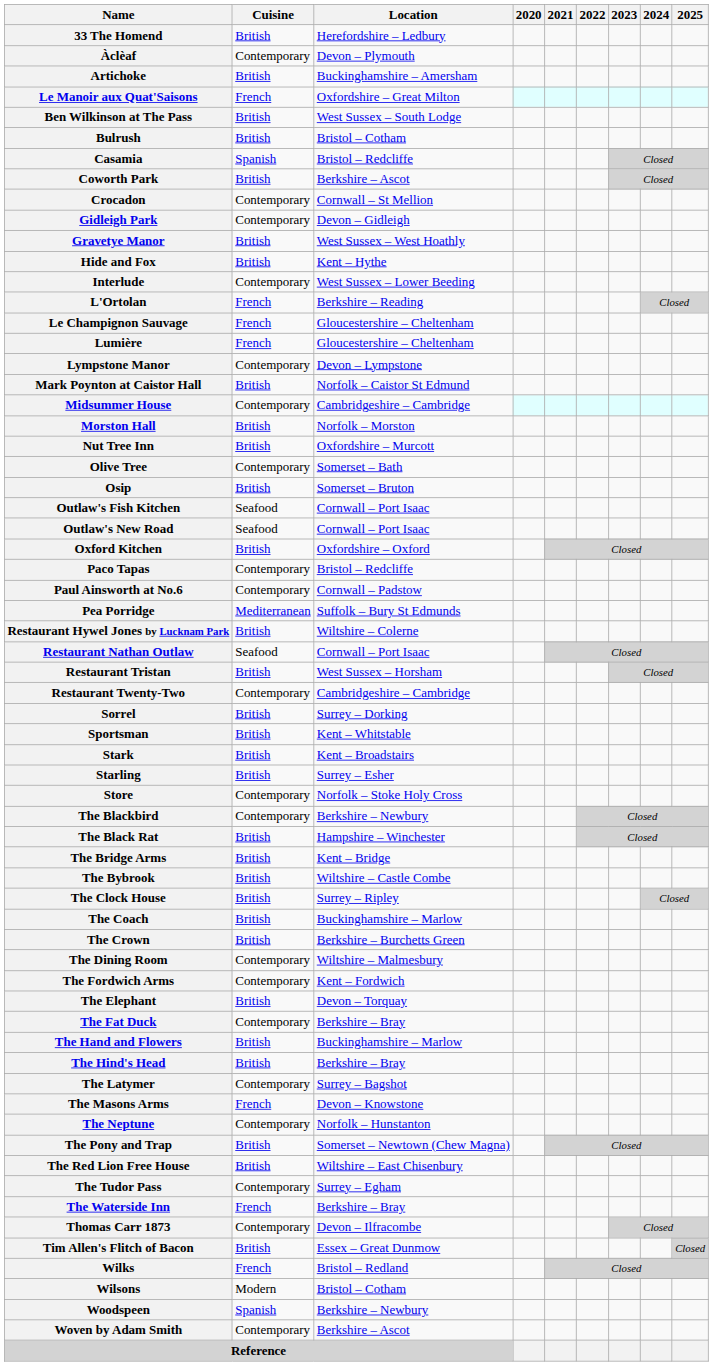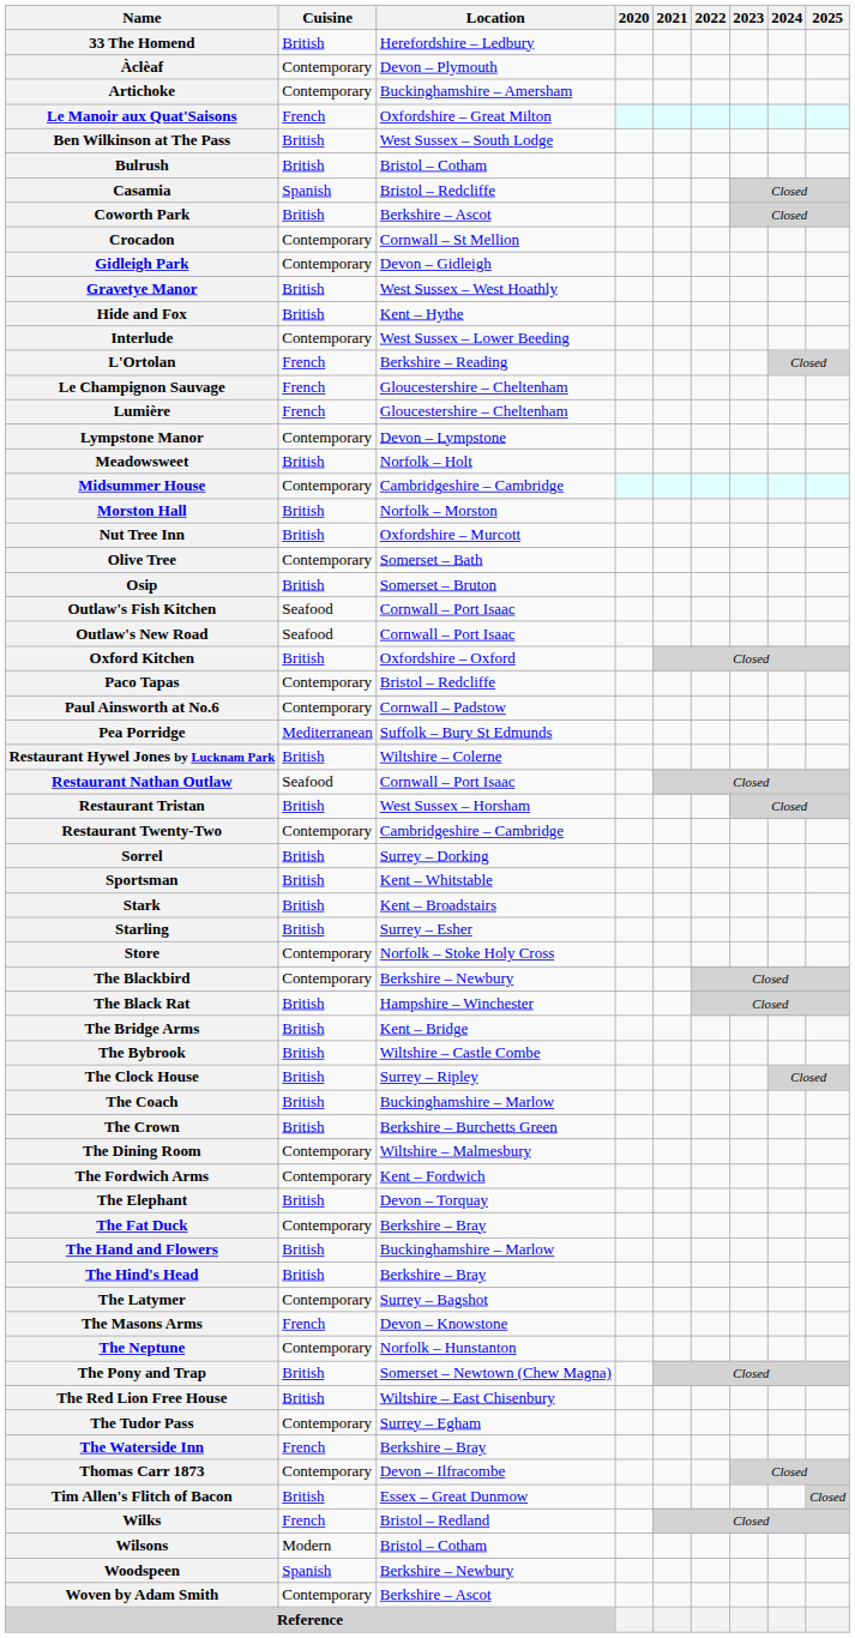 <table class="wikitable sortable plainrowheaders">
 <tr>
 <th scope="col">Name</th>
 <th scope="col">Cuisine</th>
 <th scope="col">Location</th>
 <th scope="col">2020</th>
 <th scope="col">2021</th>
 <th scope="col">2022</th>
 <th scope="col">2023</th>
 <th scope="col">2024</th>
 <th scope="col">2025</th>
 </tr>
 <tr>
 <th scope="row">33 The Homend</th>
 <td><a href='#'>British</a></td>
 <td><a href='#'>Herefordshire – Ledbury</a></td>
 <td></td>
 <td></td>
 <td></td>
 <td></td>
 <td></td>
 <td></td>
 </tr>
 <tr>
 <th scope="row">Àclèaf</th>
 <td>Contemporary</td>
 <td><a href='#'>Devon – Plymouth</a></td>
 <td></td>
 <td></td>
 <td></td>
 <td></td>
 <td></td>
 <td></td>
 </tr>
 <tr>
 <th scope="row">Artichoke</th>
-<td><a href='#'>British</a></td>
+<td>Contemporary</td>
 <td><a href='#'>Buckinghamshire – Amersham</a></td>
 <td></td>
 <td></td>
 <td></td>
 <td></td>
 <td></td>
 <td></td>
 </tr>
 <tr>
 <th scope="row"><a href='#'>Le Manoir aux Quat'Saisons</a></th>
 <td><a href='#'>French</a></td>
 <td><a href='#'>Oxfordshire – Great Milton</a></td>
 <td ! scope="row" style="background-color:#E0FFFF"></td>
 <td ! scope="row" style="background-color:#E0FFFF"></td>
 <td ! scope="row" style="background-color:#E0FFFF"></td>
 <td ! scope="row" style="background-color:#E0FFFF"></td>
 <td ! scope="row" style="background-color:#E0FFFF"></td>
 <td ! scope="row" style="background-color:#E0FFFF"></td>
 </tr>
 <tr>
 <th scope="row">Ben Wilkinson at The Pass</th>
 <td><a href='#'>British</a></td>
 <td><a href='#'>West Sussex – South Lodge</a></td>
 <td></td>
 <td></td>
 <td></td>
 <td></td>
 <td></td>
 <td></td>
 </tr>
 <tr>
 <th scope="row">Bulrush</th>
 <td><a href='#'>British</a></td>
 <td><a href='#'>Bristol – Cotham</a></td>
 <td></td>
 <td></td>
 <td></td>
 <td></td>
 <td></td>
 <td></td>
 </tr>
 <tr>
 <th scope="row">Casamia</th>
 <td><a href='#'>Spanish</a></td>
 <td><a href='#'>Bristol – Redcliffe</a></td>
 <td></td>
 <td></td>
 <td></td>
 <td colspan="3" style="text-align: center;background: lightgray;"><small><em>Closed</em></small></td>
 </tr>
 <tr>
 <th scope="row">Coworth Park</th>
 <td><a href='#'>British</a></td>
 <td><a href='#'>Berkshire – Ascot</a></td>
 <td></td>
 <td></td>
 <td></td>
 <td colspan="3" style="text-align: center;background: lightgray;"><small><em>Closed</em></small></td>
 </tr>
 <tr>
 <th scope="row">Crocadon</th>
 <td>Contemporary</td>
 <td><a href='#'>Cornwall – St Mellion</a></td>
 <td></td>
 <td></td>
 <td></td>
 <td></td>
 <td></td>
 <td></td>
 </tr>
 <tr>
 <th scope="row"><a href='#'>Gidleigh Park</a></th>
 <td>Contemporary</td>
 <td><a href='#'>Devon – Gidleigh</a></td>
 <td></td>
 <td></td>
 <td></td>
 <td></td>
 <td></td>
 <td></td>
 </tr>
 <tr>
 <th scope="row"><a href='#'>Gravetye Manor</a></th>
 <td><a href='#'>British</a></td>
 <td><a href='#'>West Sussex – West Hoathly</a></td>
 <td></td>
 <td></td>
 <td></td>
 <td></td>
 <td></td>
 <td></td>
 </tr>
 <tr>
 <th scope="row">Hide and Fox</th>
 <td><a href='#'>British</a></td>
 <td><a href='#'>Kent – Hythe</a></td>
 <td></td>
 <td></td>
 <td></td>
 <td></td>
 <td></td>
 <td></td>
 </tr>
 <tr>
 <th scope="row">Interlude</th>
 <td>Contemporary</td>
 <td><a href='#'>West Sussex – Lower Beeding</a></td>
 <td></td>
 <td></td>
 <td></td>
 <td></td>
 <td></td>
 <td></td>
 </tr>
 <tr>
 <th scope="row">L'Ortolan</th>
 <td><a href='#'>French</a></td>
 <td><a href='#'>Berkshire – Reading</a></td>
 <td></td>
 <td></td>
 <td></td>
 <td></td>
 <td colspan="2" style="text-align: center;background: lightgray;"><small><em>Closed</em></small></td>
 </tr>
 <tr>
 <th scope="row">Le Champignon Sauvage</th>
 <td><a href='#'>French</a></td>
 <td><a href='#'>Gloucestershire – Cheltenham</a></td>
 <td></td>
 <td></td>
 <td></td>
 <td></td>
 <td></td>
 <td></td>
 </tr>
 <tr>
 <th scope="row">Lumière</th>
 <td><a href='#'>French</a></td>
 <td><a href='#'>Gloucestershire – Cheltenham</a></td>
 <td></td>
 <td></td>
 <td></td>
 <td></td>
 <td></td>
 <td></td>
 </tr>
 <tr>
 <th scope="row">Lympstone Manor</th>
 <td>Contemporary</td>
 <td><a href='#'>Devon – Lympstone</a></td>
 <td></td>
 <td></td>
 <td></td>
 <td></td>
 <td></td>
 <td></td>
 </tr>
 <tr>
-<th scope="row">Mark Poynton at Caistor Hall</th>
+<th scope="row">Meadowsweet</th>
 <td><a href='#'>British</a></td>
-<td><a href='#'>Norfolk – Caistor St Edmund</a></td>
+<td><a href='#'>Norfolk – Holt</a></td>
 <td></td>
 <td></td>
 <td></td>
 <td></td>
 <td></td>
 <td></td>
 </tr>
 <tr>
 <th scope="row"><a href='#'>Midsummer House</a></th>
 <td>Contemporary</td>
 <td><a href='#'>Cambridgeshire – Cambridge</a></td>
 <td ! scope="row" style="background-color:#E0FFFF"></td>
 <td ! scope="row" style="background-color:#E0FFFF"></td>
 <td ! scope="row" style="background-color:#E0FFFF"></td>
 <td ! scope="row" style="background-color:#E0FFFF"></td>
 <td ! scope="row" style="background-color:#E0FFFF"></td>
 <td ! scope="row" style="background-color:#E0FFFF"></td>
 </tr>
 <tr>
 <th scope="row"><a href='#'>Morston Hall</a></th>
 <td><a href='#'>British</a></td>
 <td><a href='#'>Norfolk – Morston</a></td>
 <td></td>
 <td></td>
 <td></td>
 <td></td>
 <td></td>
 <td></td>
 </tr>
 <tr>
 <th scope="row">Nut Tree Inn</th>
 <td><a href='#'>British</a></td>
 <td><a href='#'>Oxfordshire – Murcott</a></td>
 <td></td>
 <td></td>
 <td></td>
 <td></td>
 <td></td>
 <td></td>
 </tr>
 <tr>
 <th scope="row">Olive Tree</th>
 <td>Contemporary</td>
 <td><a href='#'>Somerset – Bath</a></td>
 <td></td>
 <td></td>
 <td></td>
 <td></td>
 <td></td>
 <td></td>
 </tr>
 <tr>
 <th scope="row">Osip</th>
 <td><a href='#'>British</a></td>
 <td><a href='#'>Somerset – Bruton</a></td>
 <td></td>
 <td></td>
 <td></td>
 <td></td>
 <td></td>
 <td></td>
 </tr>
 <tr>
 <th scope="row">Outlaw's Fish Kitchen</th>
 <td>Seafood</td>
 <td><a href='#'>Cornwall – Port Isaac</a></td>
 <td></td>
 <td></td>
 <td></td>
 <td></td>
 <td></td>
 <td></td>
 </tr>
 <tr>
 <th scope="row">Outlaw's New Road</th>
 <td>Seafood</td>
 <td><a href='#'>Cornwall – Port Isaac</a></td>
 <td></td>
 <td></td>
 <td></td>
 <td></td>
 <td></td>
 <td></td>
 </tr>
 <tr>
 <th scope="row">Oxford Kitchen</th>
 <td><a href='#'>British</a></td>
 <td><a href='#'>Oxfordshire – Oxford</a></td>
 <td></td>
 <td colspan="5" style="text-align: center;background: lightgray;"><small><em>Closed</em></small></td>
 </tr>
 <tr>
 <th scope="row">Paco Tapas</th>
 <td>Contemporary</td>
 <td><a href='#'>Bristol – Redcliffe</a></td>
 <td></td>
 <td></td>
 <td></td>
 <td></td>
 <td></td>
 <td></td>
 </tr>
 <tr>
 <th scope="row">Paul Ainsworth at No.6</th>
 <td>Contemporary</td>
 <td><a href='#'>Cornwall – Padstow</a></td>
 <td></td>
 <td></td>
 <td></td>
 <td></td>
 <td></td>
 <td></td>
 </tr>
 <tr>
 <th scope="row">Pea Porridge</th>
 <td><a href='#'>Mediterranean</a></td>
 <td><a href='#'>Suffolk – Bury St Edmunds</a></td>
 <td></td>
 <td></td>
 <td></td>
 <td></td>
 <td></td>
 <td></td>
 </tr>
 <tr>
 <th scope="row">Restaurant Hywel Jones <small>by <a href='#'>Lucknam Park</a></small></th>
 <td><a href='#'>British</a></td>
 <td><a href='#'>Wiltshire – Colerne</a></td>
 <td></td>
 <td></td>
 <td></td>
 <td></td>
 <td></td>
 <td></td>
 </tr>
 <tr>
 <th scope="row"><a href='#'>Restaurant Nathan Outlaw</a></th>
 <td>Seafood</td>
 <td><a href='#'>Cornwall – Port Isaac</a></td>
 <td></td>
 <td colspan="5" style="text-align: center;background: lightgray;"><small><em>Closed</em></small></td>
 </tr>
 <tr>
 <th scope="row">Restaurant Tristan</th>
 <td><a href='#'>British</a></td>
 <td><a href='#'>West Sussex – Horsham</a></td>
 <td></td>
 <td></td>
 <td></td>
 <td colspan="3" style="text-align: center;background: lightgray;"><small><em>Closed</em></small></td>
 </tr>
 <tr>
 <th scope="row">Restaurant Twenty-Two</th>
 <td>Contemporary</td>
 <td><a href='#'>Cambridgeshire – Cambridge</a></td>
 <td></td>
 <td></td>
 <td></td>
 <td></td>
 <td></td>
 <td></td>
 </tr>
 <tr>
 <th scope="row">Sorrel</th>
 <td><a href='#'>British</a></td>
 <td><a href='#'>Surrey – Dorking</a></td>
 <td></td>
 <td></td>
 <td></td>
 <td></td>
 <td></td>
 <td></td>
 </tr>
 <tr>
 <th scope="row">Sportsman</th>
 <td><a href='#'>British</a></td>
 <td><a href='#'>Kent – Whitstable</a></td>
 <td></td>
 <td></td>
 <td></td>
 <td></td>
 <td></td>
 <td></td>
 </tr>
 <tr>
 <th scope="row">Stark</th>
 <td><a href='#'>British</a></td>
 <td><a href='#'>Kent – Broadstairs</a></td>
 <td></td>
 <td></td>
 <td></td>
 <td></td>
 <td></td>
 <td></td>
 </tr>
 <tr>
 <th scope="row">Starling</th>
 <td><a href='#'>British</a></td>
 <td><a href='#'>Surrey – Esher</a></td>
 <td></td>
 <td></td>
 <td></td>
 <td></td>
 <td></td>
 <td></td>
 </tr>
 <tr>
 <th scope="row">Store</th>
 <td>Contemporary</td>
 <td><a href='#'>Norfolk – Stoke Holy Cross</a></td>
 <td></td>
 <td></td>
 <td></td>
 <td></td>
 <td></td>
 <td></td>
 </tr>
 <tr>
 <th scope="row">The Blackbird</th>
 <td>Contemporary</td>
 <td><a href='#'>Berkshire – Newbury</a></td>
 <td></td>
 <td></td>
 <td colspan="4" style="text-align: center;background: lightgray;"><small><em>Closed</em></small></td>
 </tr>
 <tr>
 <th scope="row">The Black Rat</th>
 <td><a href='#'>British</a></td>
 <td><a href='#'>Hampshire – Winchester</a></td>
 <td></td>
 <td></td>
 <td colspan="4" style="text-align: center;background: lightgray;"><small><em>Closed</em></small></td>
 </tr>
 <tr>
 <th scope="row">The Bridge Arms</th>
 <td><a href='#'>British</a></td>
 <td><a href='#'>Kent – Bridge</a></td>
 <td></td>
 <td></td>
 <td></td>
 <td></td>
 <td></td>
 <td></td>
 </tr>
 <tr>
 <th scope="row">The Bybrook</th>
 <td><a href='#'>British</a></td>
 <td><a href='#'>Wiltshire – Castle Combe</a></td>
 <td></td>
 <td></td>
 <td></td>
 <td></td>
 <td></td>
 <td></td>
 </tr>
 <tr>
 <th scope="row">The Clock House</th>
 <td><a href='#'>British</a></td>
 <td><a href='#'>Surrey – Ripley</a></td>
 <td></td>
 <td></td>
 <td></td>
 <td></td>
 <td colspan="2" style="text-align: center;background: lightgray;"><small><em>Closed</em></small></td>
 </tr>
 <tr>
 <th scope="row">The Coach</th>
 <td><a href='#'>British</a></td>
 <td><a href='#'>Buckinghamshire – Marlow</a></td>
 <td></td>
 <td></td>
 <td></td>
 <td></td>
 <td></td>
 <td></td>
 </tr>
 <tr>
 <th scope="row">The Crown</th>
 <td><a href='#'>British</a></td>
 <td><a href='#'>Berkshire – Burchetts Green</a></td>
 <td></td>
 <td></td>
 <td></td>
 <td></td>
 <td></td>
 <td></td>
 </tr>
 <tr>
 <th scope="row">The Dining Room</th>
 <td>Contemporary</td>
 <td><a href='#'>Wiltshire – Malmesbury</a></td>
 <td></td>
 <td></td>
 <td></td>
 <td></td>
 <td></td>
 <td></td>
 </tr>
 <tr>
 <th scope="row">The Fordwich Arms</th>
 <td>Contemporary</td>
 <td><a href='#'>Kent – Fordwich</a></td>
 <td></td>
 <td></td>
 <td></td>
 <td></td>
 <td></td>
 <td></td>
 </tr>
 <tr>
 <th scope="row">The Elephant</th>
 <td><a href='#'>British</a></td>
 <td><a href='#'>Devon – Torquay</a></td>
 <td></td>
 <td></td>
 <td></td>
 <td></td>
 <td></td>
 <td></td>
 </tr>
 <tr>
 <th scope="row"><a href='#'>The Fat Duck</a></th>
 <td>Contemporary</td>
 <td><a href='#'>Berkshire – Bray</a></td>
 <td></td>
 <td></td>
 <td></td>
 <td></td>
 <td></td>
 <td></td>
 </tr>
 <tr>
 <th scope="row"><a href='#'>The Hand and Flowers</a></th>
 <td><a href='#'>British</a></td>
 <td><a href='#'>Buckinghamshire – Marlow</a></td>
 <td></td>
 <td></td>
 <td></td>
 <td></td>
 <td></td>
 <td></td>
 </tr>
 <tr>
 <th scope="row"><a href='#'>The Hind's Head</a></th>
 <td><a href='#'>British</a></td>
 <td><a href='#'>Berkshire – Bray</a></td>
 <td></td>
 <td></td>
 <td></td>
 <td></td>
 <td></td>
 <td></td>
 </tr>
 <tr>
 <th scope="row">The Latymer</th>
 <td>Contemporary</td>
 <td><a href='#'>Surrey – Bagshot</a></td>
 <td></td>
 <td></td>
 <td></td>
 <td></td>
 <td></td>
 <td></td>
 </tr>
 <tr>
 <th scope="row">The Masons Arms</th>
 <td><a href='#'>French</a></td>
 <td><a href='#'>Devon – Knowstone</a></td>
 <td></td>
 <td></td>
 <td></td>
 <td></td>
 <td></td>
 <td></td>
 </tr>
 <tr>
 <th scope="row"><a href='#'>The Neptune</a></th>
 <td>Contemporary</td>
 <td><a href='#'>Norfolk – Hunstanton</a></td>
 <td></td>
 <td></td>
 <td></td>
 <td></td>
 <td></td>
 <td></td>
 </tr>
 <tr>
 <th scope="row">The Pony and Trap</th>
 <td><a href='#'>British</a></td>
 <td><a href='#'>Somerset – Newtown (Chew Magna)</a></td>
 <td></td>
 <td colspan="5" style="text-align: center;background: lightgray;"><small><em>Closed</em></small></td>
 </tr>
 <tr>
 <th scope="row">The Red Lion Free House</th>
 <td><a href='#'>British</a></td>
 <td><a href='#'>Wiltshire – East Chisenbury</a></td>
 <td></td>
 <td></td>
 <td></td>
 <td></td>
 <td></td>
 <td></td>
 </tr>
 <tr>
 <th scope="row">The Tudor Pass</th>
 <td>Contemporary</td>
 <td><a href='#'>Surrey – Egham</a></td>
 <td></td>
 <td></td>
 <td></td>
 <td></td>
 <td></td>
 <td></td>
 </tr>
 <tr>
 <th scope="row"><a href='#'>The Waterside Inn</a></th>
 <td><a href='#'>French</a></td>
 <td><a href='#'>Berkshire – Bray</a></td>
 <td></td>
 <td></td>
 <td></td>
 <td></td>
 <td></td>
 <td></td>
 </tr>
 <tr>
 <th scope="row">Thomas Carr 1873</th>
 <td>Contemporary</td>
 <td><a href='#'>Devon – Ilfracombe</a></td>
 <td></td>
 <td></td>
 <td></td>
 <td colspan="3" style="text-align: center;background: lightgray;"><small><em>Closed</em></small></td>
 </tr>
 <tr>
 <th scope="row">Tim Allen's Flitch of Bacon</th>
 <td><a href='#'>British</a></td>
 <td><a href='#'>Essex – Great Dunmow</a></td>
 <td></td>
 <td></td>
 <td></td>
 <td></td>
 <td></td>
 <td colspan="1" style="text-align: center;background: lightgray;"><small><em>Closed</em></small></td>
 </tr>
 <tr>
 <th scope="row">Wilks</th>
 <td><a href='#'>French</a></td>
 <td><a href='#'>Bristol – Redland</a></td>
 <td></td>
 <td colspan="5" style="text-align: center;background: lightgray;"><small><em>Closed</em></small></td>
 </tr>
 <tr>
 <th scope="row">Wilsons</th>
 <td>Modern</td>
 <td><a href='#'>Bristol – Cotham</a></td>
 <td></td>
 <td></td>
 <td></td>
 <td></td>
 <td></td>
 <td></td>
 </tr>
 <tr>
 <th scope="row">Woodspeen</th>
 <td><a href='#'>Spanish</a></td>
 <td><a href='#'>Berkshire – Newbury</a></td>
 <td></td>
 <td></td>
 <td></td>
 <td></td>
 <td></td>
 <td></td>
 </tr>
 <tr>
 <th scope="row">Woven by Adam Smith</th>
 <td>Contemporary</td>
 <td><a href='#'>Berkshire – Ascot</a></td>
 <td></td>
 <td></td>
 <td></td>
 <td></td>
 <td></td>
 <td></td>
 </tr>
 <tr>
 <th colspan="3" style="text-align: center;background: lightgray;">Reference</th>
 <th></th>
 <th></th>
 <th></th>
 <th></th>
 <th></th>
 <th></th>
 </tr>
 </table>
